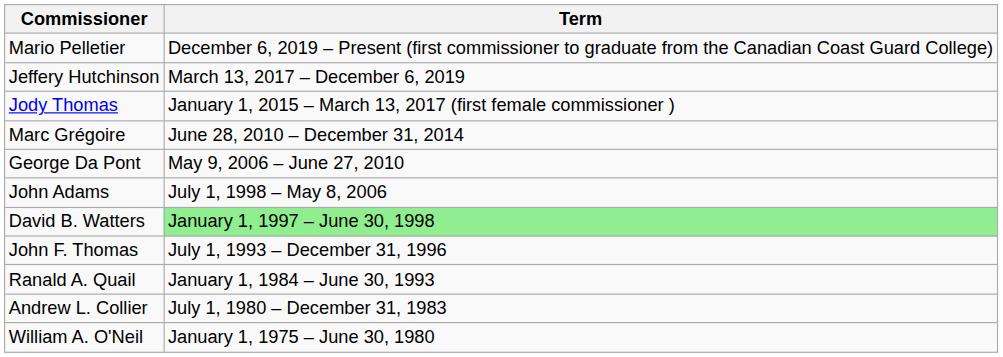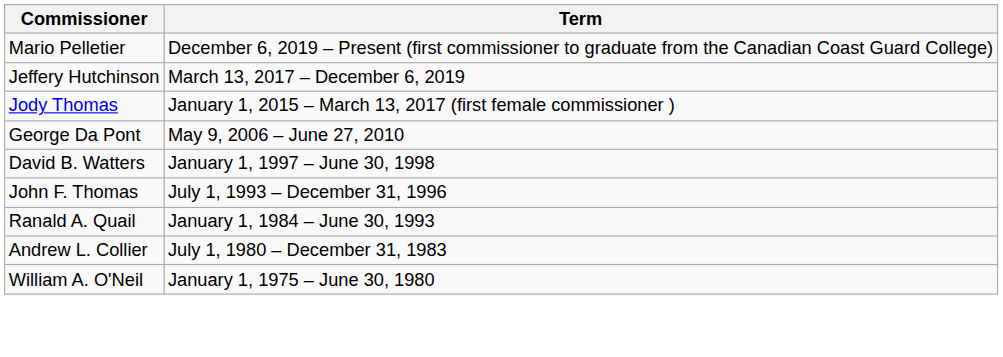 <table class="wikitable">
 <tr>
 <th>Commissioner</th>
 <th>Term</th>
 </tr>
 <tr>
 <td>Mario Pelletier</td>
 <td>December 6, 2019 – Present (first commissioner to graduate from the Canadian Coast Guard College)</td>
 </tr>
 <tr>
 <td>Jeffery Hutchinson</td>
 <td>March 13, 2017 – December 6, 2019</td>
 </tr>
 <tr>
 <td><a href='#'>Jody Thomas</a></td>
 <td>January 1, 2015 – March 13, 2017 (first female commissioner )</td>
 </tr>
 <tr>
-<td>Marc Grégoire</td>
-<td>June 28, 2010 – December 31, 2014</td>
-</tr>
-<tr>
 <td>George Da Pont</td>
 <td>May 9, 2006 – June 27, 2010</td>
 </tr>
 <tr>
-<td>John Adams</td>
-<td>July 1, 1998 – May 8, 2006</td>
-</tr>
-<tr>
 <td>David B. Watters</td>
-<td style="background: lightgreen;">January 1, 1997 – June 30, 1998</td>
+<td>January 1, 1997 – June 30, 1998</td>
 </tr>
 <tr>
 <td>John F. Thomas</td>
 <td>July 1, 1993 – December 31, 1996</td>
 </tr>
 <tr>
 <td>Ranald A. Quail</td>
 <td>January 1, 1984 – June 30, 1993</td>
 </tr>
 <tr>
 <td>Andrew L. Collier</td>
 <td>July 1, 1980 – December 31, 1983</td>
 </tr>
 <tr>
 <td>William A. O'Neil</td>
 <td>January 1, 1975 – June 30, 1980</td>
 </tr>
 </table>
